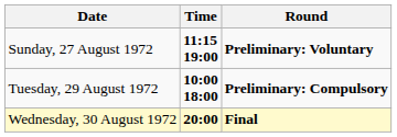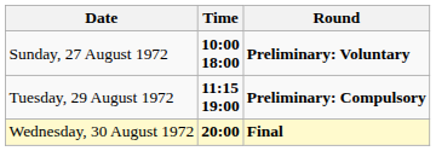 <table class="wikitable">
 <tr>
 <th>Date</th>
 <th>Time</th>
 <th>Round</th>
 </tr>
 <tr>
 <td>Sunday, 27 August 1972</td>
-<td><strong>11:15</strong><br><strong>19:00</strong></td>
+<td><strong>10:00</strong><br><strong>18:00</strong></td>
 <td><strong>Preliminary: Voluntary</strong></td>
 </tr>
 <tr>
 <td>Tuesday, 29 August 1972</td>
-<td><strong>10:00</strong><br><strong>18:00</strong></td>
+<td><strong>11:15</strong><br><strong>19:00</strong></td>
 <td><strong>Preliminary: Compulsory</strong></td>
 </tr>
 <tr style=background:lemonchiffon>
 <td>Wednesday, 30 August 1972</td>
 <td><strong>20:00</strong></td>
 <td><strong>Final</strong></td>
 </tr>
 </table>
